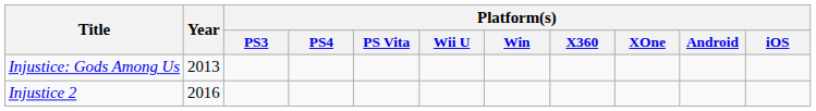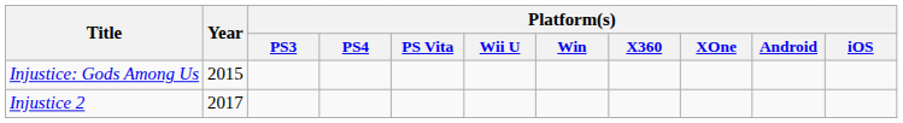 <table class="wikitable">
 <tr>
 <th rowspan="2">Title</th>
 <th rowspan="2">Year</th>
 <th colspan="13">Platform(s)</th>
 </tr>
 <tr>
 <th style="width:4em; font-size:90%"><a href='#'>PS3</a></th>
 <th style="width:4em; font-size:90%"><a href='#'>PS4</a></th>
 <th style="width:4em; font-size:90%"><a href='#'>PS Vita</a></th>
 <th style="width:4em; font-size:90%"><a href='#'>Wii U</a></th>
 <th style="width:4em; font-size:90%"><a href='#'>Win</a></th>
 <th style="width:4em; font-size:90%"><a href='#'>X360</a></th>
 <th style="width:4em; font-size:90%"><a href='#'>XOne</a></th>
 <th style="width:4em; font-size:90%"><a href='#'>Android</a></th>
 <th style="width:4em; font-size:90%"><a href='#'>iOS</a></th>
 </tr>
 <tr>
 <td><em><a href='#'>Injustice: Gods Among Us</a></em></td>
-<td>2013</td>
+<td>2015</td>
 <td></td>
 <td></td>
 <td></td>
 <td></td>
 <td></td>
 <td></td>
 <td></td>
 <td></td>
 <td></td>
 </tr>
 <tr>
 <td><em><a href='#'>Injustice 2</a></em></td>
-<td>2016</td>
+<td>2017</td>
 <td></td>
 <td></td>
 <td></td>
 <td></td>
 <td></td>
 <td></td>
 <td></td>
 <td></td>
 <td></td>
 </tr>
 </table>
